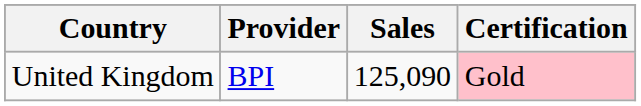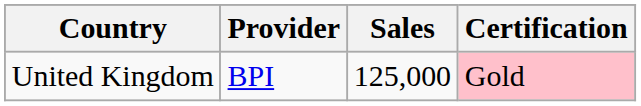 <table class="wikitable">
 <tr>
 <th>Country</th>
 <th>Provider</th>
 <th>Sales</th>
 <th>Certification</th>
 </tr>
 <tr>
 <td>United Kingdom</td>
 <td><a href='#'>BPI</a></td>
-<td>125,090</td>
+<td>125,000</td>
 <td style="background: pink;">Gold</td>
 </tr>
 </table>
